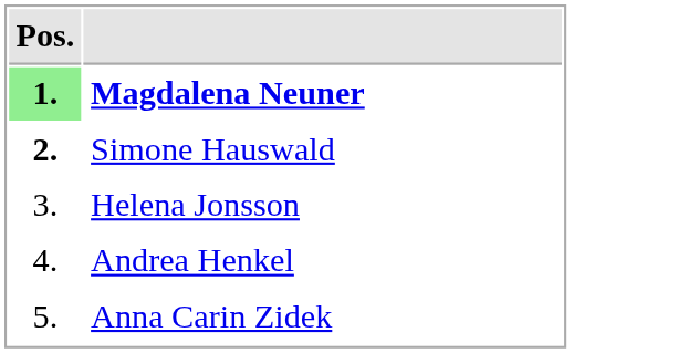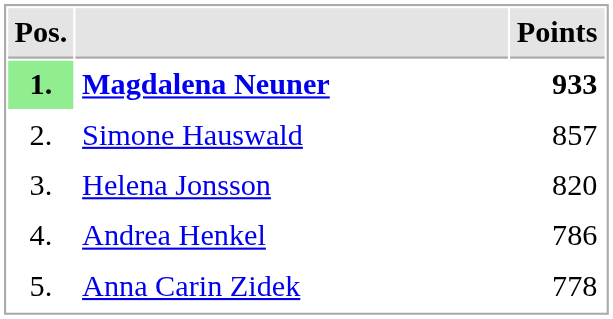 <table cellspacing="1" cellpadding="3" style="border:1px solid #AAAAAA;font-size:90%">
 <tr bgcolor="#E4E4E4">
 <th style="border-bottom:1px solid #AAAAAA" width=10>Pos.</th>
 <th style="border-bottom:1px solid #AAAAAA" width=200></th>
+<th style="border-bottom:1px solid #AAAAAA" width=20>Points</th>
 </tr>
 <tr>
 <td align="center" style="background: lightgreen;"><strong>1.</strong></td>
 <td> <strong><a href='#'>Magdalena Neuner</a></strong></td>
+<td align="right"><strong>933</strong></td>
 </tr>
 <tr>
-<td align="center"><strong>2.</strong></td>
+<td align="center">2.</td>
 <td> <a href='#'>Simone Hauswald</a></td>
+<td align="right">857</td>
 </tr>
 <tr>
 <td align="center">3.</td>
 <td> <a href='#'>Helena Jonsson</a></td>
+<td align="right">820</td>
 </tr>
 <tr>
 <td align="center">4.</td>
 <td> <a href='#'>Andrea Henkel</a></td>
+<td align="right">786</td>
 </tr>
 <tr>
 <td align="center">5.</td>
 <td> <a href='#'>Anna Carin Zidek</a></td>
+<td align="right">778</td>
 </tr>
 </table>
